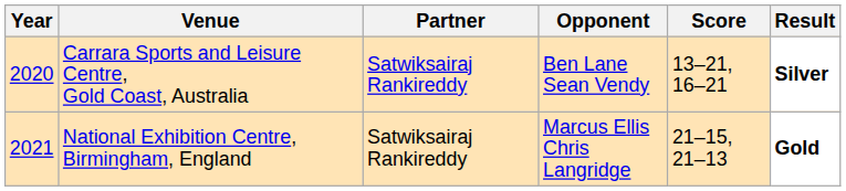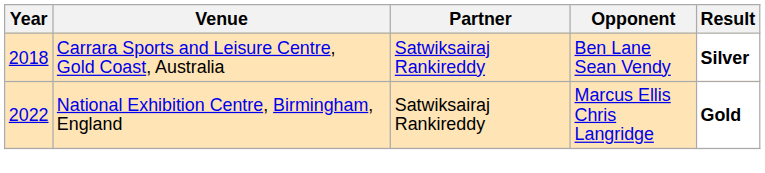 <table class="sortable wikitable" style="font-size: 90%;">
 <tr>
 <th>Year</th>
 <th>Venue</th>
 <th>Partner</th>
 <th>Opponent</th>
-<th>Score</th>
 <th>Result</th>
 </tr>
 <tr style="background:#FFE4B5">
-<td align="center"><a href='#'>2020</a></td>
+<td align="center"><a href='#'>2018</a></td>
 <td align="left"><a href='#'>Carrara Sports and Leisure Centre</a>,<br><a href='#'>Gold Coast</a>, Australia</td>
 <td align="left"> <a href='#'>Satwiksairaj Rankireddy</a></td>
 <td align="left"> <a href='#'>Ben Lane</a><br> <a href='#'>Sean Vendy</a></td>
-<td align="left">13–21, 16–21</td>
 <td style="text-align:left; background:white"> <strong>Silver</strong></td>
 </tr>
 <tr style="background:#FFE4B5">
-<td align="center"><a href='#'>2021</a></td>
+<td align="center"><a href='#'>2022</a></td>
 <td align="left"><a href='#'>National Exhibition Centre</a>, <a href='#'>Birmingham</a>, England</td>
 <td align="left"> Satwiksairaj Rankireddy</td>
 <td align="left"> <a href='#'>Marcus Ellis</a> <br>  <a href='#'>Chris Langridge</a></td>
-<td align="left">21–15, 21–13</td>
 <td style="text-align:left; background:white"> <strong>Gold</strong></td>
 </tr>
 </table>
